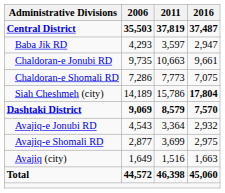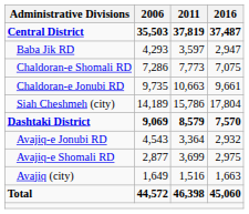 <table class="wikitable">
 <tr>
 <th>Administrative Divisions</th>
 <th>2006</th>
 <th>2011</th>
 <th>2016</th>
 </tr>
 <tr>
 <td><strong><a href='#'>Central District</a></strong></td>
 <td style="text-align: right;"><strong>35,503</strong></td>
 <td style="text-align: right;"><strong>37,819</strong></td>
 <td style="text-align: right;"><strong>37,487</strong></td>
 </tr>
 <tr>
 <td style="padding-left: 1em;"><a href='#'>Baba Jik RD</a></td>
 <td style="text-align: right;">4,293</td>
 <td style="text-align: right;">3,597</td>
 <td style="text-align: right;">2,947</td>
 </tr>
 <tr>
+<td style="padding-left: 1em;"><a href='#'>Chaldoran-e Shomali RD</a></td>
+<td style="text-align: right;">7,286</td>
+<td style="text-align: right;">7,773</td>
+<td style="text-align: right;">7,075</td>
+</tr>
+<tr>
 <td style="padding-left: 1em;"><a href='#'>Chaldoran-e Jonubi RD</a></td>
 <td style="text-align: right;">9,735</td>
 <td style="text-align: right;">10,663</td>
 <td style="text-align: right;">9,661</td>
 </tr>
 <tr>
-<td style="padding-left: 1em;"><a href='#'>Chaldoran-e Shomali RD</a></td>
-<td style="text-align: right;">7,286</td>
-<td style="text-align: right;">7,773</td>
-<td style="text-align: right;">7,075</td>
-</tr>
-<tr>
 <td style="padding-left: 1em;"><a href='#'>Siah Cheshmeh</a> (city)</td>
 <td style="text-align: right;">14,189</td>
 <td style="text-align: right;">15,786</td>
-<td style="text-align: right;"><strong>17,804</strong></td>
+<td style="text-align: right;">17,804</td>
 </tr>
 <tr>
 <td><strong><a href='#'>Dashtaki District</a></strong></td>
 <td style="text-align: right;"><strong>9,069</strong></td>
 <td style="text-align: right;"><strong>8,579</strong></td>
 <td style="text-align: right;"><strong>7,570</strong></td>
 </tr>
 <tr>
 <td style="padding-left: 1em;"><a href='#'>Avajiq-e Jonubi RD</a></td>
 <td style="text-align: right;">4,543</td>
 <td style="text-align: right;">3,364</td>
 <td style="text-align: right;">2,932</td>
 </tr>
 <tr>
 <td style="padding-left: 1em;"><a href='#'>Avajiq-e Shomali RD</a></td>
 <td style="text-align: right;">2,877</td>
 <td style="text-align: right;">3,699</td>
 <td style="text-align: right;">2,975</td>
 </tr>
 <tr>
 <td style="padding-left: 1em;"><a href='#'>Avajiq</a> (city)</td>
 <td style="text-align: right;">1,649</td>
 <td style="text-align: right;">1,516</td>
 <td style="text-align: right;">1,663</td>
 </tr>
 <tr>
 <td><strong>Total</strong></td>
 <td style="text-align: right;"><strong>44,572</strong></td>
 <td style="text-align: right;"><strong>46,398</strong></td>
 <td style="text-align: right;"><strong>45,060</strong></td>
 </tr>
 <tr>
 <td colspan=4></td>
 </tr>
 </table>
